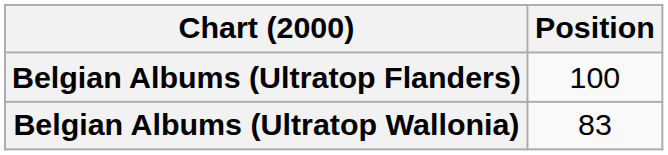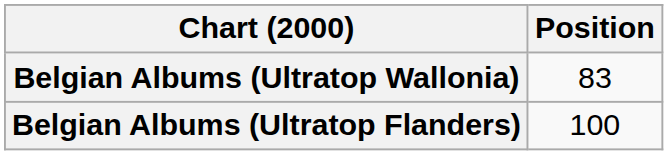 <table class="wikitable sortable plainrowheaders">
 <tr>
 <th>Chart (2000)</th>
 <th>Position</th>
 </tr>
 <tr>
+<th scope="row">Belgian Albums (Ultratop Wallonia)</th>
+<td align="center">83</td>
+</tr>
+<tr>
 <th scope="row">Belgian Albums (Ultratop Flanders)</th>
 <td align="center">100</td>
 </tr>
-<tr>
-<th scope="row">Belgian Albums (Ultratop Wallonia)</th>
-<td align="center">83</td>
-</tr>
 </table>
